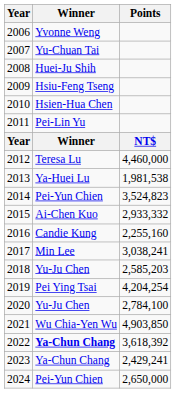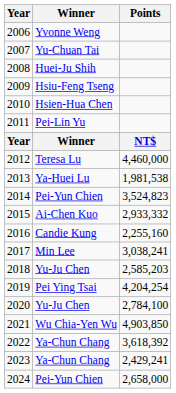 <table class="wikitable">
 <tr>
 <th>Year</th>
 <th>Winner</th>
 <th>Points</th>
 </tr>
 <tr>
 <td>2006</td>
 <td> <a href='#'>Yvonne Weng</a></td>
 <td></td>
 </tr>
 <tr>
 <td>2007</td>
 <td> <a href='#'>Yu-Chuan Tai</a></td>
 <td></td>
 </tr>
 <tr>
 <td>2008</td>
 <td> <a href='#'>Huei-Ju Shih</a></td>
 <td></td>
 </tr>
 <tr>
 <td>2009</td>
 <td> <a href='#'>Hsiu-Feng Tseng</a></td>
 <td></td>
 </tr>
 <tr>
 <td>2010</td>
 <td> <a href='#'>Hsien-Hua Chen</a></td>
 <td></td>
 </tr>
 <tr>
 <td>2011</td>
 <td> <a href='#'>Pei-Lin Yu</a></td>
 <td></td>
 </tr>
 <tr>
 <th>Year</th>
 <th>Winner</th>
 <th><a href='#'>NT$</a></th>
 </tr>
 <tr>
 <td>2012</td>
 <td> <a href='#'>Teresa Lu</a></td>
 <td align=right>4,460,000</td>
 </tr>
 <tr>
 <td>2013</td>
 <td> <a href='#'>Ya-Huei Lu</a></td>
 <td align=right>1,981,538</td>
 </tr>
 <tr>
 <td>2014</td>
 <td> <a href='#'>Pei-Yun Chien</a></td>
 <td align=right>3,524,823</td>
 </tr>
 <tr>
 <td>2015</td>
 <td> <a href='#'>Ai-Chen Kuo</a></td>
 <td align=right>2,933,332</td>
 </tr>
 <tr>
 <td>2016</td>
 <td> <a href='#'>Candie Kung</a></td>
 <td align=right>2,255,160</td>
 </tr>
 <tr>
 <td>2017</td>
 <td> <a href='#'>Min Lee</a></td>
 <td align=right>3,038,241</td>
 </tr>
 <tr>
 <td>2018</td>
 <td> <a href='#'>Yu-Ju Chen</a></td>
 <td align=right>2,585,203</td>
 </tr>
 <tr>
 <td>2019</td>
 <td> <a href='#'>Pei Ying Tsai</a></td>
 <td align=right>4,204,254</td>
 </tr>
 <tr>
 <td>2020</td>
 <td> <a href='#'>Yu-Ju Chen</a></td>
 <td align=right>2,784,100</td>
 </tr>
 <tr>
 <td>2021</td>
 <td> <a href='#'>Wu Chia-Yen Wu</a></td>
 <td align=right>4,903,850</td>
 </tr>
 <tr>
 <td>2022</td>
-<td><strong> <a href='#'>Ya-Chun Chang</a></strong></td>
+<td> <a href='#'>Ya-Chun Chang</a></td>
 <td align=right>3,618,392</td>
 </tr>
 <tr>
 <td>2023</td>
 <td> <a href='#'>Ya-Chun Chang </a></td>
 <td align=right>2,429,241</td>
 </tr>
 <tr>
 <td>2024</td>
 <td> <a href='#'>Pei-Yun Chien</a></td>
-<td align=right>2,650,000</td>
+<td align=right>2,658,000</td>
 </tr>
 </table>
